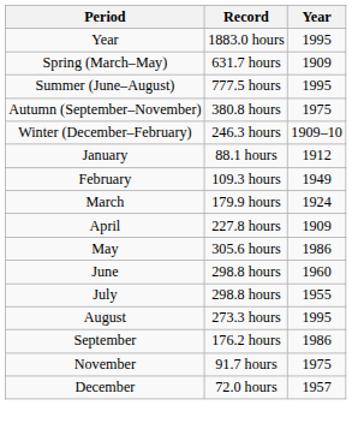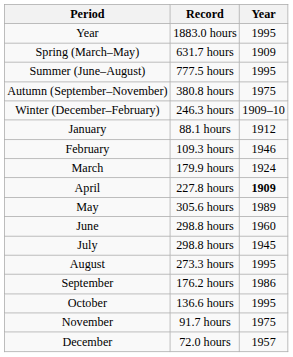 <table class="wikitable plainrowheaders" style="text-align:center;">
 <tr>
 <th>Period</th>
 <th>Record</th>
 <th>Year</th>
 </tr>
 <tr>
 <td>Year</td>
 <td align="right">1883.0 hours</td>
 <td>1995</td>
 </tr>
 <tr>
 <td>Spring (March–May)</td>
 <td>631.7 hours</td>
 <td>1909</td>
 </tr>
 <tr>
 <td>Summer (June–August)</td>
 <td>777.5 hours</td>
 <td>1995</td>
 </tr>
 <tr>
 <td>Autumn (September–November)</td>
 <td>380.8 hours</td>
 <td>1975</td>
 </tr>
 <tr>
 <td>Winter (December–February)</td>
 <td>246.3 hours</td>
 <td>1909–10</td>
 </tr>
 <tr>
 <td>January</td>
 <td>88.1 hours</td>
 <td>1912</td>
 </tr>
 <tr>
 <td>February</td>
 <td>109.3 hours</td>
-<td>1949</td>
+<td>1946</td>
 </tr>
 <tr>
 <td>March</td>
 <td>179.9 hours</td>
 <td>1924</td>
 </tr>
 <tr>
 <td>April</td>
 <td>227.8 hours</td>
-<td>1909</td>
+<td><strong>1909</strong></td>
 </tr>
 <tr>
 <td>May</td>
 <td>305.6 hours</td>
-<td>1986</td>
+<td>1989</td>
 </tr>
 <tr>
 <td>June</td>
 <td>298.8 hours</td>
 <td>1960</td>
 </tr>
 <tr>
 <td>July</td>
 <td>298.8 hours</td>
-<td>1955</td>
+<td>1945</td>
 </tr>
 <tr>
 <td>August</td>
 <td>273.3 hours</td>
 <td>1995</td>
 </tr>
 <tr>
 <td>September</td>
 <td>176.2 hours</td>
 <td>1986</td>
 </tr>
 <tr>
+<td>October</td>
+<td>136.6 hours</td>
+<td>1995</td>
+</tr>
+<tr>
 <td>November</td>
 <td>91.7 hours</td>
 <td>1975</td>
 </tr>
 <tr>
 <td>December</td>
 <td>72.0 hours</td>
 <td>1957</td>
 </tr>
 </table>
